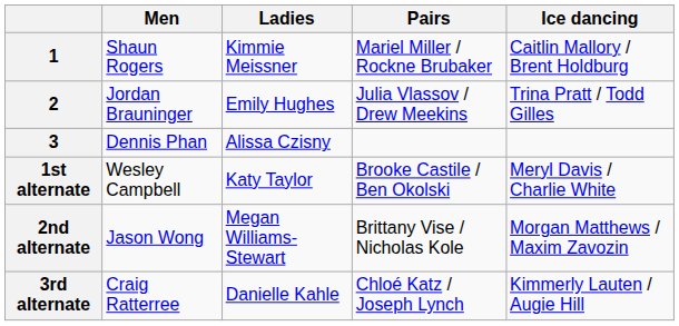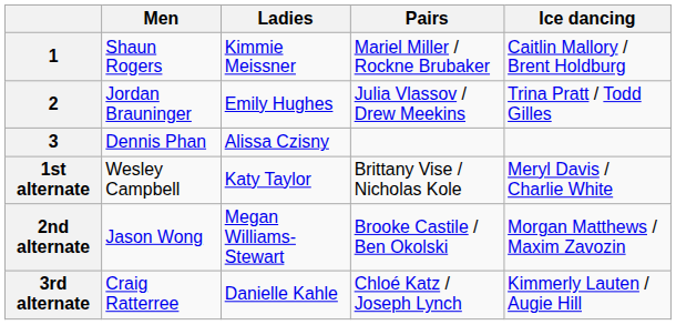 <table class="wikitable">
 <tr>
 <th></th>
 <th>Men</th>
 <th>Ladies</th>
 <th>Pairs</th>
 <th>Ice dancing</th>
 </tr>
 <tr>
 <th>1</th>
 <td><a href='#'>Shaun Rogers</a></td>
 <td><a href='#'>Kimmie Meissner</a></td>
 <td><a href='#'>Mariel Miller</a> / <a href='#'>Rockne Brubaker</a></td>
 <td><a href='#'>Caitlin Mallory</a> / <a href='#'>Brent Holdburg</a></td>
 </tr>
 <tr>
 <th>2</th>
 <td><a href='#'>Jordan Brauninger</a></td>
 <td><a href='#'>Emily Hughes</a></td>
 <td><a href='#'>Julia Vlassov</a> / <a href='#'>Drew Meekins</a></td>
 <td><a href='#'>Trina Pratt</a> / <a href='#'>Todd Gilles</a></td>
 </tr>
 <tr>
 <th>3</th>
 <td><a href='#'>Dennis Phan</a></td>
 <td><a href='#'>Alissa Czisny</a></td>
 <td></td>
 <td></td>
 </tr>
 <tr>
 <th>1st alternate</th>
 <td>Wesley Campbell</td>
 <td><a href='#'>Katy Taylor</a></td>
-<td><a href='#'>Brooke Castile</a> / <a href='#'>Ben Okolski</a></td>
+<td>Brittany Vise / Nicholas Kole</td>
 <td><a href='#'>Meryl Davis</a> / <a href='#'>Charlie White</a></td>
 </tr>
 <tr>
 <th>2nd alternate</th>
 <td><a href='#'>Jason Wong</a></td>
 <td><a href='#'>Megan Williams-Stewart</a></td>
-<td>Brittany Vise / Nicholas Kole</td>
+<td><a href='#'>Brooke Castile</a> / <a href='#'>Ben Okolski</a></td>
 <td><a href='#'>Morgan Matthews</a> / <a href='#'>Maxim Zavozin</a></td>
 </tr>
 <tr>
 <th>3rd alternate</th>
 <td><a href='#'>Craig Ratterree</a></td>
 <td><a href='#'>Danielle Kahle</a></td>
 <td><a href='#'>Chloé Katz</a> / <a href='#'>Joseph Lynch</a></td>
 <td><a href='#'>Kimmerly Lauten</a> / <a href='#'>Augie Hill</a></td>
 </tr>
 </table>
